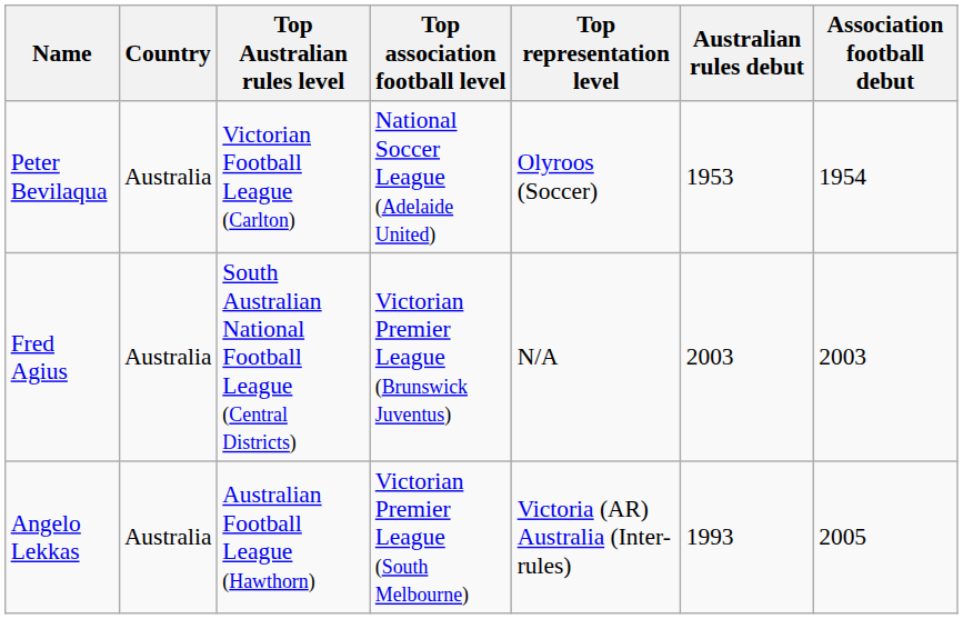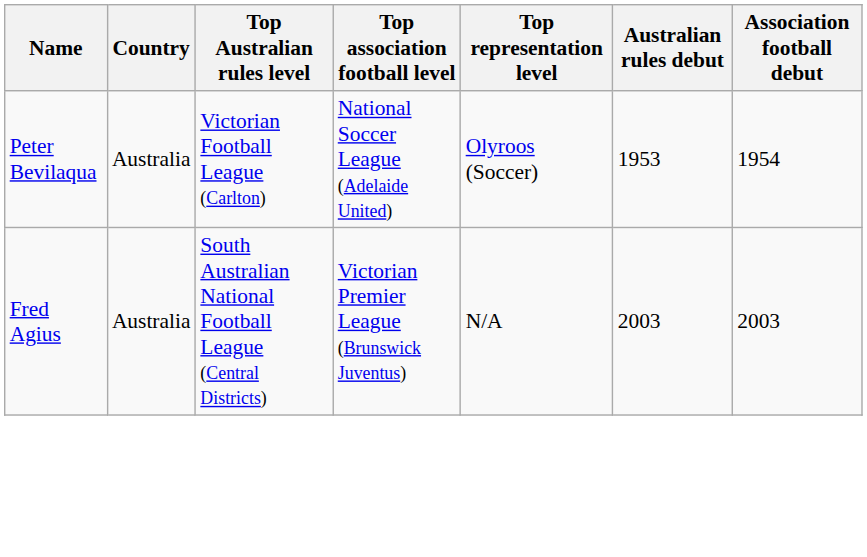 <table class="wikitable" style="font-size: 95%;">
 <tr>
 <th>Name</th>
 <th>Country</th>
 <th>Top Australian rules level</th>
 <th>Top association football level</th>
 <th>Top representation level</th>
 <th>Australian rules debut</th>
 <th>Association football debut</th>
 </tr>
 <tr>
 <td><a href='#'>Peter Bevilaqua</a></td>
 <td>Australia</td>
 <td><a href='#'>Victorian Football League</a><br><small>(<a href='#'>Carlton</a>)</small></td>
 <td><a href='#'>National Soccer League</a><br><small>(<a href='#'>Adelaide United</a>)</small></td>
 <td><a href='#'>Olyroos</a> (Soccer)</td>
 <td>1953</td>
 <td>1954</td>
 </tr>
 <tr>
 <td><a href='#'>Fred Agius</a></td>
 <td>Australia</td>
 <td><a href='#'>South Australian National Football League</a><br><small>(<a href='#'>Central Districts</a>)</small></td>
 <td><a href='#'>Victorian Premier League</a><br><small>(<a href='#'>Brunswick Juventus</a>)</small></td>
 <td>N/A</td>
 <td>2003</td>
 <td>2003</td>
 </tr>
-<tr>
-<td><a href='#'>Angelo Lekkas</a></td>
-<td>Australia</td>
-<td><a href='#'>Australian Football League</a><br><small>(<a href='#'>Hawthorn</a>)</small></td>
-<td><a href='#'>Victorian Premier League</a><br><small>(<a href='#'>South Melbourne</a>)</small></td>
-<td><a href='#'>Victoria</a> (AR)<br><a href='#'>Australia</a> (Inter-rules)</td>
-<td>1993</td>
-<td>2005</td>
-</tr>
 </table>
